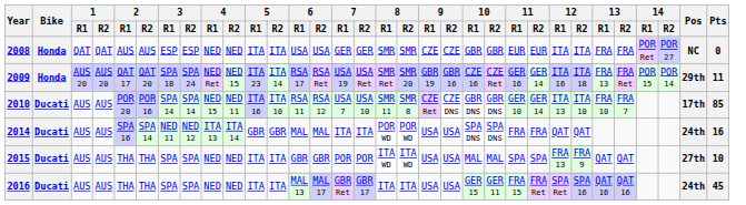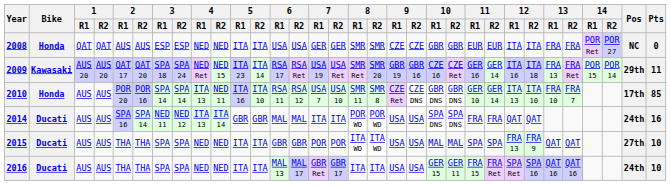 <table class="wikitable" style="text-align:center; font-size:90%">
 <tr>
 <th valign="middle" rowspan=2>Year</th>
 <th valign="middle" rowspan=2>Bike</th>
 <th colspan=2>1</th>
 <th colspan=2>2</th>
 <th colspan=2>3</th>
 <th colspan=2>4</th>
 <th colspan=2>5</th>
 <th colspan=2>6</th>
 <th colspan=2>7</th>
 <th colspan=2>8</th>
 <th colspan=2>9</th>
 <th colspan=2>10</th>
 <th colspan=2>11</th>
 <th colspan=2>12</th>
 <th colspan=2>13</th>
 <th colspan=2>14</th>
 <th rowspan=2>Pos</th>
 <th rowspan=2>Pts</th>
 </tr>
 <tr>
 <th>R1</th>
 <th>R2</th>
 <th>R1</th>
 <th>R2</th>
 <th>R1</th>
 <th>R2</th>
 <th>R1</th>
 <th>R2</th>
 <th>R1</th>
 <th>R2</th>
 <th>R1</th>
 <th>R2</th>
 <th>R1</th>
 <th>R2</th>
 <th>R1</th>
 <th>R2</th>
 <th>R1</th>
 <th>R2</th>
 <th>R1</th>
 <th>R2</th>
 <th>R1</th>
 <th>R2</th>
 <th>R1</th>
 <th>R2</th>
 <th>R1</th>
 <th>R2</th>
 <th>R1</th>
 <th>R2</th>
 </tr>
 <tr>
 <th><a href='#'>2008</a></th>
 <th><a href='#'>Honda</a></th>
 <td><a href='#'>QAT</a></td>
 <td><a href='#'>QAT</a></td>
 <td><a href='#'>AUS</a></td>
 <td><a href='#'>AUS</a></td>
 <td><a href='#'>ESP</a></td>
 <td><a href='#'>ESP</a></td>
 <td><a href='#'>NED</a></td>
 <td><a href='#'>NED</a></td>
 <td><a href='#'>ITA</a></td>
 <td><a href='#'>ITA</a></td>
 <td><a href='#'>USA</a></td>
 <td><a href='#'>USA</a></td>
 <td><a href='#'>GER</a></td>
 <td><a href='#'>GER</a></td>
 <td><a href='#'>SMR</a></td>
 <td><a href='#'>SMR</a></td>
 <td><a href='#'>CZE</a></td>
 <td><a href='#'>CZE</a></td>
 <td><a href='#'>GBR</a></td>
 <td><a href='#'>GBR</a></td>
 <td><a href='#'>EUR</a></td>
 <td><a href='#'>EUR</a></td>
 <td><a href='#'>ITA</a></td>
 <td><a href='#'>ITA</a></td>
 <td><a href='#'>FRA</a></td>
 <td><a href='#'>FRA</a></td>
 <td style="background:#EFCFFF;"><a href='#'>POR</a><br><small>Ret</small></td>
 <td style="background:#CFCFFF;"><a href='#'>POR</a><br><small>27</small></td>
 <th>NC</th>
 <th>0</th>
 </tr>
 <tr>
 <th><a href='#'>2009</a></th>
-<th><a href='#'>Honda</a></th>
+<th><a href='#'>Kawasaki</a></th>
 <td style="background:#CFCFFF;"><a href='#'>AUS</a><br><small>20</small></td>
 <td style="background:#CFCFFF;"><a href='#'>AUS</a><br><small>20</small></td>
 <td style="background:#CFCFFF;"><a href='#'>QAT</a><br><small>17</small></td>
 <td style="background:#CFCFFF;"><a href='#'>QAT</a><br><small>20</small></td>
 <td style="background:#CFCFFF;"><a href='#'>SPA</a><br><small>18</small></td>
 <td style="background:#CFCFFF;"><a href='#'>SPA</a><br><small>24</small></td>
 <td style="background:#EFCFFF;"><a href='#'>NED</a><br><small>Ret</small></td>
 <td style="background:#DFFFDF;"><a href='#'>NED</a><br><small>15</small></td>
 <td style="background:#CFCFFF;"><a href='#'>ITA</a><br><small>23</small></td>
 <td style="background:#DFFFDF;"><a href='#'>ITA</a><br><small>14</small></td>
 <td style="background:#CFCFFF;"><a href='#'>RSA</a><br><small>17</small></td>
 <td style="background:#EFCFFF;"><a href='#'>RSA</a><br><small>Ret</small></td>
 <td style="background:#CFCFFF;"><a href='#'>USA</a><br><small>19</small></td>
 <td style="background:#EFCFFF;"><a href='#'>USA</a><br><small>Ret</small></td>
 <td style="background:#EFCFFF;"><a href='#'>SMR</a><br><small>Ret</small></td>
 <td style="background:#CFCFFF;"><a href='#'>SMR</a><br><small>20</small></td>
 <td style="background:#CFCFFF;"><a href='#'>GBR</a><br><small>19</small></td>
 <td style="background:#CFCFFF;"><a href='#'>GBR</a><br><small>16</small></td>
 <td style="background:#CFCFFF;"><a href='#'>CZE</a><br><small>16</small></td>
 <td style="background:#EFCFFF;"><a href='#'>CZE</a><br><small>Ret</small></td>
 <td style="background:#CFCFFF;"><a href='#'>GER</a><br><small>16</small></td>
 <td style="background:#DFFFDF;"><a href='#'>GER</a><br><small>14</small></td>
 <td style="background:#CFCFFF;"><a href='#'>ITA</a><br><small>16</small></td>
 <td style="background:#CFCFFF;"><a href='#'>ITA</a><br><small>18</small></td>
 <td style="background:#DFFFDF;"><a href='#'>FRA</a><br><small>13</small></td>
 <td style="background:#EFCFFF;"><a href='#'>FRA</a><br><small>Ret</small></td>
 <td style="background:#DFFFDF;"><a href='#'>POR</a><br><small>15</small></td>
 <td style="background:#DFFFDF;"><a href='#'>POR</a><br><small>14</small></td>
 <th>29th</th>
 <th>11</th>
 </tr>
 <tr>
 <th><a href='#'>2010</a></th>
-<th><a href='#'>Ducati</a></th>
+<th><a href='#'>Honda</a></th>
 <td><a href='#'>AUS</a></td>
 <td><a href='#'>AUS</a></td>
 <td style="background:#CFCFFF;"><a href='#'>POR</a><br><small>20</small></td>
 <td style="background:#CFCFFF;"><a href='#'>POR</a><br><small>16</small></td>
 <td style="background:#DFFFDF;"><a href='#'>SPA</a><br><small>14</small></td>
 <td style="background:#DFFFDF;"><a href='#'>SPA</a><br><small>14</small></td>
-<td style="background:#DFFFDF;"><a href='#'>NED</a><br><small>15</small></td>
+<td style="background:#DFFFDF;"><a href='#'>ITA</a><br><small>13</small></td>
 <td style="background:#DFFFDF;"><a href='#'>NED</a><br><small>11</small></td>
 <td style="background:#CFCFFF;"><a href='#'>ITA</a><br><small>16</small></td>
 <td style="background:#DFFFDF;"><a href='#'>ITA</a><br><small>10</small></td>
 <td style="background:#DFFFDF;"><a href='#'>RSA</a><br><small>11</small></td>
 <td style="background:#DFFFDF;"><a href='#'>RSA</a><br><small>12</small></td>
 <td style="background:#DFFFDF;"><a href='#'>USA</a><br><small>7</small></td>
 <td style="background:#DFFFDF;"><a href='#'>USA</a><br><small>10</small></td>
 <td style="background:#DFFFDF;"><a href='#'>SMR</a><br><small>11</small></td>
 <td style="background:#DFFFDF;"><a href='#'>SMR</a><br><small>8</small></td>
 <td style="background:#EFCFFF;"><a href='#'>CZE</a><br><small>Ret</small></td>
 <td style="background:#FFFFFF;"><a href='#'>CZE</a><br><small>DNS</small></td>
 <td style="background:#FFFFFF;"><a href='#'>GBR</a><br><small>DNS</small></td>
 <td style="background:#FFFFFF;"><a href='#'>GBR</a><br><small>DNS</small></td>
 <td style="background:#DFFFDF;"><a href='#'>GER</a><br><small>10</small></td>
 <td style="background:#DFFFDF;"><a href='#'>GER</a><br><small>14</small></td>
 <td style="background:#DFFFDF;"><a href='#'>ITA</a><br><small>13</small></td>
 <td style="background:#DFFFDF;"><a href='#'>ITA</a><br><small>10</small></td>
 <td style="background:#DFFFDF;"><a href='#'>FRA</a><br><small>10</small></td>
 <td style="background:#DFFFDF;"><a href='#'>FRA</a><br><small>7</small></td>
 <td></td>
 <td></td>
 <th>17th</th>
 <th>85</th>
 </tr>
 <tr>
 <th><a href='#'>2014</a></th>
 <th><a href='#'>Ducati</a></th>
 <td><a href='#'>AUS</a></td>
 <td><a href='#'>AUS</a></td>
 <td style="background:#CFCFFF;"><a href='#'>SPA</a><br><small>16</small></td>
 <td style="background:#DFFFDF;"><a href='#'>SPA</a><br><small>14</small></td>
 <td style="background:#DFFFDF;"><a href='#'>NED</a><br><small>11</small></td>
 <td style="background:#DFFFDF;"><a href='#'>NED</a><br><small>12</small></td>
 <td style="background:#DFFFDF;"><a href='#'>ITA</a><br><small>13</small></td>
 <td style="background:#DFFFDF;"><a href='#'>ITA</a><br><small>14</small></td>
 <td><a href='#'>GBR</a></td>
 <td><a href='#'>GBR</a></td>
 <td><a href='#'>MAL</a></td>
 <td><a href='#'>MAL</a></td>
 <td><a href='#'>ITA</a></td>
 <td><a href='#'>ITA</a></td>
 <td style="background:#FFFFFF;"><a href='#'>POR</a><br><small>WD</small></td>
 <td style="background:#FFFFFF;"><a href='#'>POR</a><br><small>WD</small></td>
 <td><a href='#'>USA</a></td>
 <td><a href='#'>USA</a></td>
 <td style="background:#FFFFFF;"><a href='#'>SPA</a><br><small>DNS</small></td>
 <td style="background:#FFFFFF;"><a href='#'>SPA</a><br><small>DNS</small></td>
 <td><a href='#'>FRA</a></td>
 <td><a href='#'>FRA</a></td>
 <td><a href='#'>QAT</a></td>
 <td><a href='#'>QAT</a></td>
 <td></td>
 <td></td>
 <td></td>
 <td></td>
 <th>24th</th>
 <th>16</th>
 </tr>
 <tr>
 <th><a href='#'>2015</a></th>
 <th><a href='#'>Ducati</a></th>
 <td><a href='#'>AUS</a></td>
 <td><a href='#'>AUS</a></td>
 <td><a href='#'>THA</a></td>
 <td><a href='#'>THA</a></td>
 <td><a href='#'>SPA</a></td>
 <td><a href='#'>SPA</a></td>
 <td><a href='#'>NED</a></td>
 <td><a href='#'>NED</a></td>
 <td><a href='#'>ITA</a></td>
 <td><a href='#'>ITA</a></td>
 <td><a href='#'>GBR</a></td>
 <td><a href='#'>GBR</a></td>
 <td><a href='#'>POR</a></td>
 <td><a href='#'>POR</a></td>
 <td style="background:#FFFFFF;"><a href='#'>ITA</a><br><small>WD</small></td>
 <td style="background:#FFFFFF;"><a href='#'>ITA</a><br><small>WD</small></td>
 <td><a href='#'>USA</a></td>
 <td><a href='#'>USA</a></td>
 <td><a href='#'>MAL</a></td>
 <td><a href='#'>MAL</a></td>
 <td><a href='#'>SPA</a></td>
 <td><a href='#'>SPA</a></td>
 <td style="background:#DFFFDF;"><a href='#'>FRA</a><br><small>13</small></td>
 <td style="background:#DFFFDF;"><a href='#'>FRA</a><br><small>9</small></td>
 <td><a href='#'>QAT</a></td>
 <td><a href='#'>QAT</a></td>
 <td></td>
 <td></td>
 <th>27th</th>
 <th>10</th>
 </tr>
 <tr>
 <th><a href='#'>2016</a></th>
 <th><a href='#'>Ducati</a></th>
 <td><a href='#'>AUS</a></td>
 <td><a href='#'>AUS</a></td>
 <td><a href='#'>THA</a></td>
 <td><a href='#'>THA</a></td>
 <td><a href='#'>SPA</a></td>
 <td><a href='#'>SPA</a></td>
 <td><a href='#'>NED</a></td>
 <td><a href='#'>NED</a></td>
 <td><a href='#'>ITA</a></td>
 <td><a href='#'>ITA</a></td>
 <td style="background:#dfffdf;"><a href='#'>MAL</a><br><small>13</small></td>
 <td style="background:#cfcfff;"><a href='#'>MAL</a><br><small>17</small></td>
 <td style="background:#efcfff;"><a href='#'>GBR</a><br><small>Ret</small></td>
 <td style="background:#cfcfff;"><a href='#'>GBR</a><br><small>17</small></td>
 <td><a href='#'>ITA</a></td>
 <td><a href='#'>ITA</a></td>
 <td><a href='#'>USA</a></td>
 <td><a href='#'>USA</a></td>
 <td style="background:#dfffdf;"><a href='#'>GER</a><br><small>15</small></td>
 <td style="background:#dfffdf;"><a href='#'>GER</a><br><small>11</small></td>
 <td style="background:#dfffdf;"><a href='#'>FRA</a><br><small>15</small></td>
 <td style="background:#efcfff;"><a href='#'>FRA</a><br><small>Ret</small></td>
 <td style="background:#efcfff;"><a href='#'>SPA</a><br><small>Ret</small></td>
 <td style="background:#cfcfff;"><a href='#'>SPA</a><br><small>16</small></td>
 <td style="background:#cfcfff;"><a href='#'>QAT</a><br><small>16</small></td>
 <td style="background:#cfcfff;"><a href='#'>QAT</a><br><small>16</small></td>
 <td></td>
 <td></td>
 <th>24th</th>
-<th>45</th>
+<th>10</th>
 </tr>
 </table>
